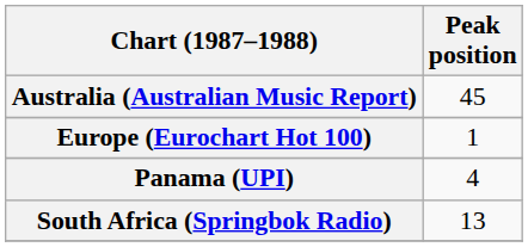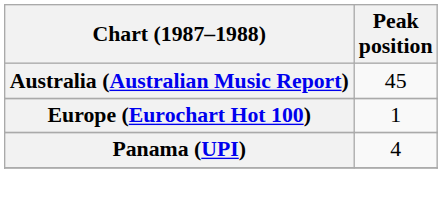 <table class="wikitable sortable plainrowheaders" style="text-align:center">
 <tr>
 <th scope="col">Chart (1987–1988)</th>
 <th scope="col">Peak<br>position</th>
 </tr>
 <tr>
 <th scope="row">Australia (<a href='#'>Australian Music Report</a>)</th>
 <td>45</td>
 </tr>
 <tr>
 </tr>
 <tr>
 </tr>
 <tr>
 </tr>
 <tr>
 <th scope="row">Europe (<a href='#'>Eurochart Hot 100</a>)</th>
 <td>1</td>
 </tr>
 <tr>
 </tr>
 <tr>
 </tr>
 <tr>
 </tr>
 <tr>
 </tr>
 <tr>
 <th scope="row">Panama (<a href='#'>UPI</a>)</th>
 <td>4</td>
 </tr>
 <tr>
-<th scope="row">South Africa (<a href='#'>Springbok Radio</a>)</th>
-<td>13</td>
-</tr>
-<tr>
 </tr>
 <tr>
 </tr>
 <tr>
 </tr>
 <tr>
 </tr>
 </table>
